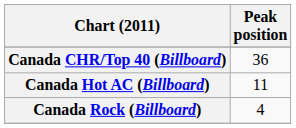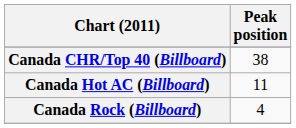 <table class="wikitable sortable plainrowheaders" style="text-align:center">
 <tr>
 <th scope="col">Chart (2011)</th>
 <th scope="col">Peak<br>position</th>
 </tr>
 <tr>
 </tr>
 <tr>
 <th scope="row">Canada <a href='#'>CHR/Top 40</a> (<em><a href='#'>Billboard</a></em>)</th>
-<td>36</td>
+<td>38</td>
 </tr>
 <tr>
 <th scope="row">Canada <a href='#'>Hot AC</a> (<em><a href='#'>Billboard</a></em>)</th>
 <td>11</td>
 </tr>
 <tr>
 <th scope="row">Canada <a href='#'>Rock</a> (<em><a href='#'>Billboard</a></em>)</th>
 <td>4</td>
 </tr>
 <tr>
 </tr>
 <tr>
 </tr>
 <tr>
 </tr>
 </table>
